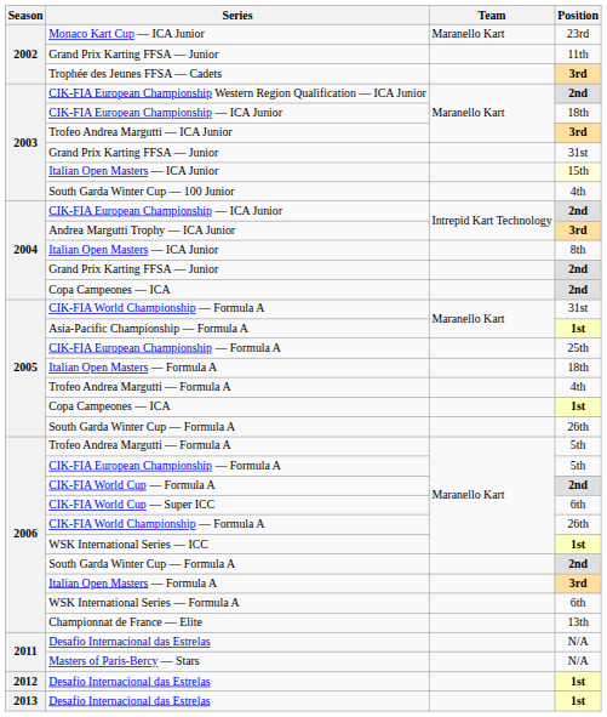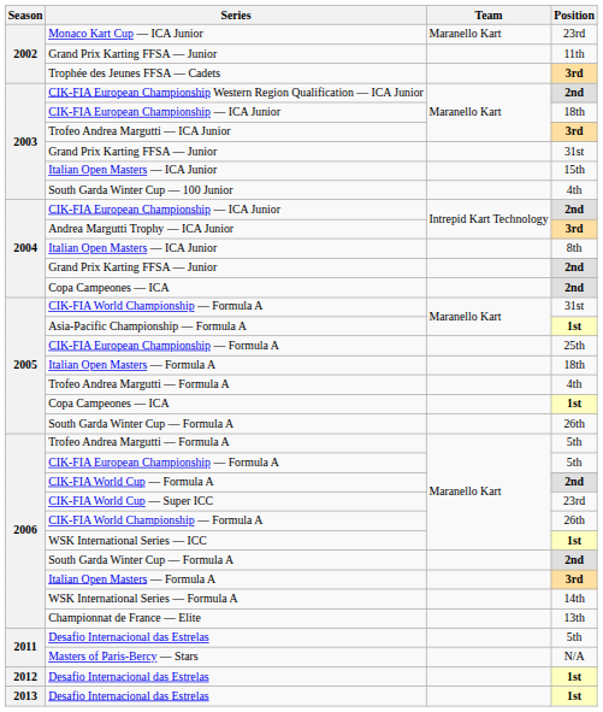 <table class="wikitable" style="font-size: 85%; text-align:center">
 <tr>
 <th>Season</th>
 <th>Series</th>
 <th>Team</th>
 <th>Position</th>
 </tr>
 <tr>
 <th rowspan="3">2002</th>
 <td align="left"><a href='#'>Monaco Kart Cup</a> — ICA Junior</td>
 <td align="left">Maranello Kart</td>
 <td>23rd</td>
 </tr>
 <tr>
 <td align="left">Grand Prix Karting FFSA — Junior</td>
 <td align="left"></td>
 <td>11th</td>
 </tr>
 <tr>
 <td align="left">Trophée des Jeunes FFSA — Cadets</td>
 <td align="left"></td>
 <td style="background:#FFDF9F;"><strong>3rd</strong></td>
 </tr>
 <tr>
 <th rowspan="6">2003</th>
 <td align="left"><a href='#'>CIK-FIA European Championship</a> Western Region Qualification — ICA Junior</td>
 <td rowspan="3" align="left">Maranello Kart</td>
 <td style="background:#DFDFDF;"><strong>2nd</strong></td>
 </tr>
 <tr>
 <td align="left"><a href='#'>CIK-FIA European Championship</a> — ICA Junior</td>
 <td>18th</td>
 </tr>
 <tr>
 <td align="left">Trofeo Andrea Margutti — ICA Junior</td>
 <td style="background:#FFDF9F;"><strong>3rd</strong></td>
 </tr>
 <tr>
 <td align="left">Grand Prix Karting FFSA — Junior</td>
 <td align="left"></td>
 <td>31st</td>
 </tr>
 <tr>
 <td align="left"><a href='#'>Italian Open Masters</a> — ICA Junior</td>
 <td align="left"></td>
-<td style="background: lightyellow;">15th</td>
+<td>15th</td>
 </tr>
 <tr>
 <td align="left">South Garda Winter Cup — 100 Junior</td>
 <td align="left"></td>
 <td>4th</td>
 </tr>
 <tr>
 <th rowspan="5">2004</th>
 <td align="left"><a href='#'>CIK-FIA European Championship</a> — ICA Junior</td>
 <td rowspan="2" align="left">Intrepid Kart Technology</td>
 <td style="background:#DFDFDF;"><strong>2nd</strong></td>
 </tr>
 <tr>
 <td align="left">Andrea Margutti Trophy — ICA Junior</td>
 <td style="background:#FFDF9F;"><strong>3rd</strong></td>
 </tr>
 <tr>
 <td align="left"><a href='#'>Italian Open Masters</a> — ICA Junior</td>
 <td align="left"></td>
 <td>8th</td>
 </tr>
 <tr>
 <td align="left">Grand Prix Karting FFSA — Junior</td>
 <td align="left"></td>
 <td style="background:#DFDFDF;"><strong>2nd</strong></td>
 </tr>
 <tr>
 <td align="left">Copa Campeones — ICA</td>
 <td align="left"></td>
 <td style="background:#DFDFDF;"><strong>2nd</strong></td>
 </tr>
 <tr>
 <th rowspan="7">2005</th>
 <td align="left"><a href='#'>CIK-FIA World Championship</a> — Formula A</td>
 <td rowspan="2" align="left">Maranello Kart</td>
 <td>31st</td>
 </tr>
 <tr>
 <td align="left">Asia-Pacific Championship — Formula A</td>
 <td style="background:#FFFFBF;"><strong>1st</strong></td>
 </tr>
 <tr>
 <td align="left"><a href='#'>CIK-FIA European Championship</a> — Formula A</td>
 <td align="left"></td>
 <td>25th</td>
 </tr>
 <tr>
 <td align="left"><a href='#'>Italian Open Masters</a> — Formula A</td>
 <td align="left"></td>
 <td>18th</td>
 </tr>
 <tr>
 <td align="left">Trofeo Andrea Margutti — Formula A</td>
 <td align="left"></td>
 <td>4th</td>
 </tr>
 <tr>
 <td align="left">Copa Campeones — ICA</td>
 <td align="left"></td>
 <td style="background:#FFFFBF;"><strong>1st</strong></td>
 </tr>
 <tr>
 <td align="left">South Garda Winter Cup — Formula A</td>
 <td align="left"></td>
 <td>26th</td>
 </tr>
 <tr>
 <th rowspan="10">2006</th>
 <td align="left">Trofeo Andrea Margutti — Formula A</td>
 <td rowspan="6" align="left">Maranello Kart</td>
 <td>5th</td>
 </tr>
 <tr>
 <td align="left"><a href='#'>CIK-FIA European Championship</a> — Formula A</td>
 <td>5th</td>
 </tr>
 <tr>
 <td align="left"><a href='#'>CIK-FIA World Cup</a> — Formula A</td>
 <td style="background:#DFDFDF;"><strong>2nd</strong></td>
 </tr>
 <tr>
 <td align="left"><a href='#'>CIK-FIA World Cup</a> — Super ICC</td>
-<td>6th</td>
+<td>23rd</td>
 </tr>
 <tr>
 <td align="left"><a href='#'>CIK-FIA World Championship</a> — Formula A</td>
 <td>26th</td>
 </tr>
 <tr>
 <td align="left">WSK International Series — ICC</td>
 <td style="background:#FFFFBF;"><strong>1st</strong></td>
 </tr>
 <tr>
 <td align="left">South Garda Winter Cup — Formula A</td>
 <td align="left"></td>
 <td style="background:#DFDFDF;"><strong>2nd</strong></td>
 </tr>
 <tr>
 <td align="left"><a href='#'>Italian Open Masters</a> — Formula A</td>
 <td align="left"></td>
 <td style="background:#FFDF9F;"><strong>3rd</strong></td>
 </tr>
 <tr>
 <td align="left">WSK International Series — Formula A</td>
 <td align="left"></td>
-<td>6th</td>
+<td>14th</td>
 </tr>
 <tr>
 <td align="left">Championnat de France — Elite</td>
 <td align="left"></td>
 <td>13th</td>
 </tr>
 <tr>
 <th rowspan="2">2011</th>
 <td align="left"><a href='#'>Desafio Internacional das Estrelas</a></td>
 <td align="left"></td>
-<td>N/A</td>
+<td>5th</td>
 </tr>
 <tr>
 <td align="left"><a href='#'>Masters of Paris-Bercy</a> — Stars</td>
 <td align="left"></td>
 <td>N/A</td>
 </tr>
 <tr>
 <th>2012</th>
 <td align="left"><a href='#'>Desafio Internacional das Estrelas</a></td>
 <td align="left"></td>
 <td style="background:#FFFFBF;"><strong>1st</strong></td>
 </tr>
 <tr>
 <th>2013</th>
 <td align="left"><a href='#'>Desafio Internacional das Estrelas</a></td>
 <td align="left"></td>
 <td style="background:#FFFFBF;"><strong>1st</strong></td>
 </tr>
 </table>
